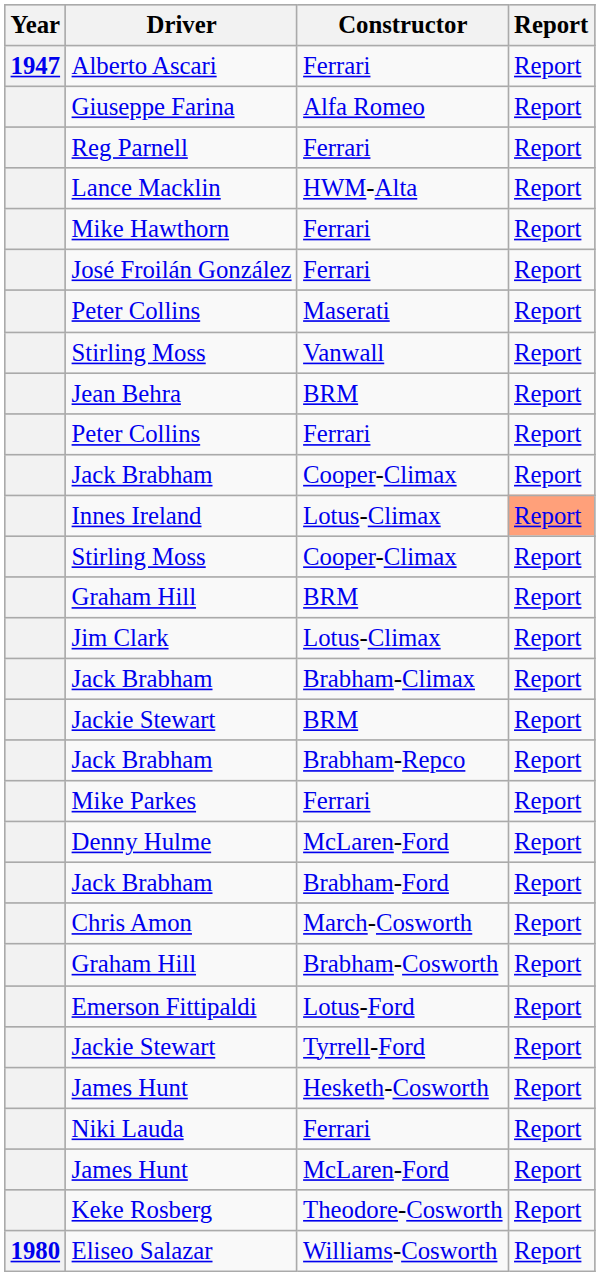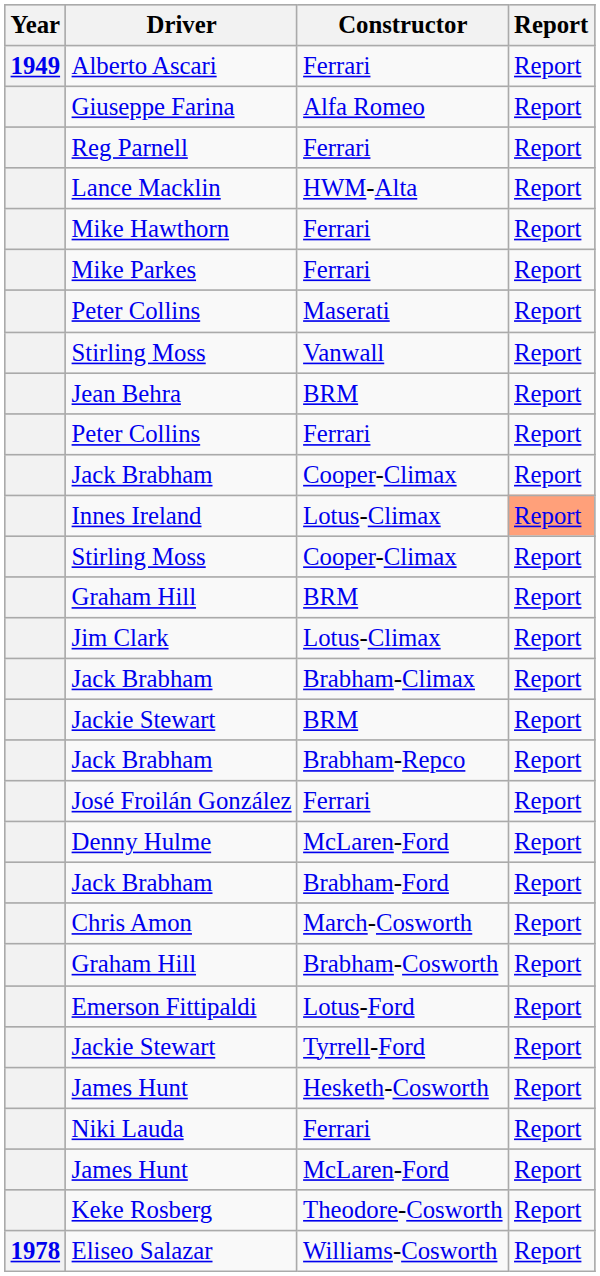 <table class="wikitable" style="font-size: 95%;">
 <tr>
 <th>Year</th>
 <th>Driver</th>
 <th>Constructor</th>
 <th>Report</th>
 </tr>
 <tr>
-<th><a href='#'>1947</a></th>
+<th><a href='#'>1949</a></th>
 <td><a href='#'>Alberto Ascari</a></td>
 <td><a href='#'>Ferrari</a></td>
 <td><a href='#'>Report</a></td>
 </tr>
 <tr>
 <th></th>
 <td><a href='#'>Giuseppe Farina</a></td>
 <td><a href='#'>Alfa Romeo</a></td>
 <td><a href='#'>Report</a></td>
 </tr>
 <tr>
 <th></th>
 <td><a href='#'>Reg Parnell</a></td>
 <td><a href='#'>Ferrari</a></td>
 <td><a href='#'>Report</a></td>
 </tr>
 <tr>
 <th></th>
 <td><a href='#'>Lance Macklin</a></td>
 <td><a href='#'>HWM</a>-<a href='#'>Alta</a></td>
 <td><a href='#'>Report</a></td>
 </tr>
 <tr>
 <th></th>
 <td><a href='#'>Mike Hawthorn</a></td>
 <td><a href='#'>Ferrari</a></td>
 <td><a href='#'>Report</a></td>
 </tr>
 <tr>
 <th></th>
-<td><a href='#'>José Froilán González</a></td>
+<td><a href='#'>Mike Parkes</a></td>
 <td><a href='#'>Ferrari</a></td>
 <td><a href='#'>Report</a></td>
 </tr>
 <tr>
 <th></th>
 <td><a href='#'>Peter Collins</a></td>
 <td><a href='#'>Maserati</a></td>
 <td><a href='#'>Report</a></td>
 </tr>
 <tr>
 <th></th>
 <td><a href='#'>Stirling Moss</a></td>
 <td><a href='#'>Vanwall</a></td>
 <td><a href='#'>Report</a></td>
 </tr>
 <tr>
 <th></th>
 <td><a href='#'>Jean Behra</a></td>
 <td><a href='#'>BRM</a></td>
 <td><a href='#'>Report</a></td>
 </tr>
 <tr>
 <th></th>
 <td><a href='#'>Peter Collins</a></td>
 <td><a href='#'>Ferrari</a></td>
 <td><a href='#'>Report</a></td>
 </tr>
 <tr>
 <th></th>
 <td><a href='#'>Jack Brabham</a></td>
 <td><a href='#'>Cooper</a>-<a href='#'>Climax</a></td>
 <td><a href='#'>Report</a></td>
 </tr>
 <tr>
 <th></th>
 <td><a href='#'>Innes Ireland</a></td>
 <td><a href='#'>Lotus</a>-<a href='#'>Climax</a></td>
 <td style="background: lightsalmon;"><a href='#'>Report</a></td>
 </tr>
 <tr>
 <th></th>
 <td><a href='#'>Stirling Moss</a></td>
 <td><a href='#'>Cooper</a>-<a href='#'>Climax</a></td>
 <td><a href='#'>Report</a></td>
 </tr>
 <tr>
 <th></th>
 <td><a href='#'>Graham Hill</a></td>
 <td><a href='#'>BRM</a></td>
 <td><a href='#'>Report</a></td>
 </tr>
 <tr>
 <th></th>
 <td><a href='#'>Jim Clark</a></td>
 <td><a href='#'>Lotus</a>-<a href='#'>Climax</a></td>
 <td><a href='#'>Report</a></td>
 </tr>
 <tr>
 <th></th>
 <td><a href='#'>Jack Brabham</a></td>
 <td><a href='#'>Brabham</a>-<a href='#'>Climax</a></td>
 <td><a href='#'>Report</a></td>
 </tr>
 <tr>
 <th></th>
 <td><a href='#'>Jackie Stewart</a></td>
 <td><a href='#'>BRM</a></td>
 <td><a href='#'>Report</a></td>
 </tr>
 <tr>
 <th></th>
 <td><a href='#'>Jack Brabham</a></td>
 <td><a href='#'>Brabham</a>-<a href='#'>Repco</a></td>
 <td><a href='#'>Report</a></td>
 </tr>
 <tr>
 <th></th>
-<td><a href='#'>Mike Parkes</a></td>
+<td><a href='#'>José Froilán González</a></td>
 <td><a href='#'>Ferrari</a></td>
 <td><a href='#'>Report</a></td>
 </tr>
 <tr>
 <th></th>
 <td><a href='#'>Denny Hulme</a></td>
 <td><a href='#'>McLaren</a>-<a href='#'>Ford</a></td>
 <td><a href='#'>Report</a></td>
 </tr>
 <tr>
 <th></th>
 <td><a href='#'>Jack Brabham</a></td>
 <td><a href='#'>Brabham</a>-<a href='#'>Ford</a></td>
 <td><a href='#'>Report</a></td>
 </tr>
 <tr>
 <th></th>
 <td><a href='#'>Chris Amon</a></td>
 <td><a href='#'>March</a>-<a href='#'>Cosworth</a></td>
 <td><a href='#'>Report</a></td>
 </tr>
 <tr>
 <th></th>
 <td><a href='#'>Graham Hill</a></td>
 <td><a href='#'>Brabham</a>-<a href='#'>Cosworth</a></td>
 <td><a href='#'>Report</a></td>
 </tr>
 <tr>
 <th></th>
 <td><a href='#'>Emerson Fittipaldi</a></td>
 <td><a href='#'>Lotus</a>-<a href='#'>Ford</a></td>
 <td><a href='#'>Report</a></td>
 </tr>
 <tr>
 <th></th>
 <td><a href='#'>Jackie Stewart</a></td>
 <td><a href='#'>Tyrrell</a>-<a href='#'>Ford</a></td>
 <td><a href='#'>Report</a></td>
 </tr>
 <tr>
 <th></th>
 <td><a href='#'>James Hunt</a></td>
 <td><a href='#'>Hesketh</a>-<a href='#'>Cosworth</a></td>
 <td><a href='#'>Report</a></td>
 </tr>
 <tr>
 <th></th>
 <td><a href='#'>Niki Lauda</a></td>
 <td><a href='#'>Ferrari</a></td>
 <td><a href='#'>Report</a></td>
 </tr>
 <tr>
 <th></th>
 <td><a href='#'>James Hunt</a></td>
 <td><a href='#'>McLaren</a>-<a href='#'>Ford</a></td>
 <td><a href='#'>Report</a></td>
 </tr>
 <tr>
 <th></th>
 <td><a href='#'>Keke Rosberg</a></td>
 <td><a href='#'>Theodore</a>-<a href='#'>Cosworth</a></td>
 <td><a href='#'>Report</a></td>
 </tr>
 <tr>
-<th><a href='#'>1980</a></th>
+<th><a href='#'>1978</a></th>
 <td><a href='#'>Eliseo Salazar</a></td>
 <td><a href='#'>Williams</a>-<a href='#'>Cosworth</a></td>
 <td><a href='#'>Report</a></td>
 </tr>
 </table>
